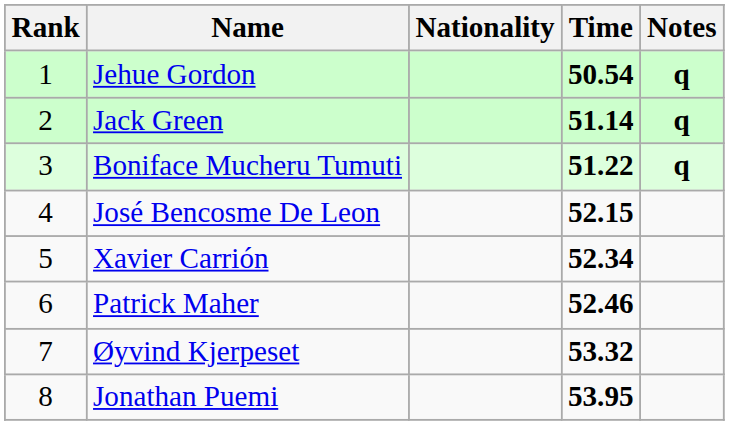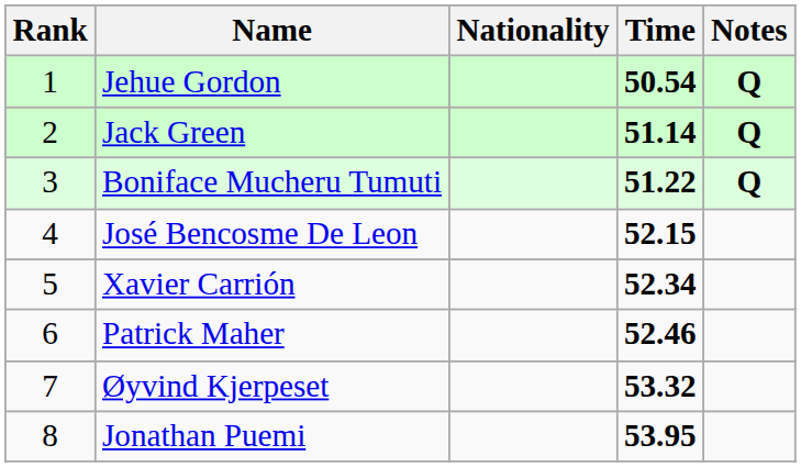 <table class="wikitable sortable" style="text-align:center">
 <tr>
 <th>Rank</th>
 <th>Name</th>
 <th>Nationality</th>
 <th>Time</th>
 <th>Notes</th>
 </tr>
 <tr bgcolor=ccffcc>
 <td>1</td>
 <td align=left><a href='#'>Jehue Gordon</a></td>
 <td align=left></td>
 <td><strong>50.54</strong></td>
-<td><strong>q</strong></td>
+<td><strong>Q</strong></td>
 </tr>
 <tr bgcolor=ccffcc>
 <td>2</td>
 <td align=left><a href='#'>Jack Green</a></td>
 <td align=left></td>
 <td><strong>51.14</strong></td>
-<td><strong>q</strong></td>
+<td><strong>Q</strong></td>
 </tr>
 <tr bgcolor=ddffdd>
 <td>3</td>
 <td align=left><a href='#'>Boniface Mucheru Tumuti</a></td>
 <td align=left></td>
 <td><strong>51.22</strong></td>
-<td><strong>q</strong></td>
+<td><strong>Q</strong></td>
 </tr>
 <tr>
 <td>4</td>
 <td align=left><a href='#'>José Bencosme De Leon</a></td>
 <td align=left></td>
 <td><strong>52.15</strong></td>
 <td></td>
 </tr>
 <tr>
 <td>5</td>
 <td align=left><a href='#'>Xavier Carrión</a></td>
 <td align=left></td>
 <td><strong>52.34</strong></td>
 <td></td>
 </tr>
 <tr>
 <td>6</td>
 <td align=left><a href='#'>Patrick Maher</a></td>
 <td align=left></td>
 <td><strong>52.46</strong></td>
 <td></td>
 </tr>
 <tr>
 <td>7</td>
 <td align=left><a href='#'>Øyvind Kjerpeset</a></td>
 <td align=left></td>
 <td><strong>53.32</strong></td>
 <td></td>
 </tr>
 <tr>
 <td>8</td>
 <td align=left><a href='#'>Jonathan Puemi</a></td>
 <td align=left></td>
 <td><strong>53.95</strong></td>
 <td></td>
 </tr>
 </table>
